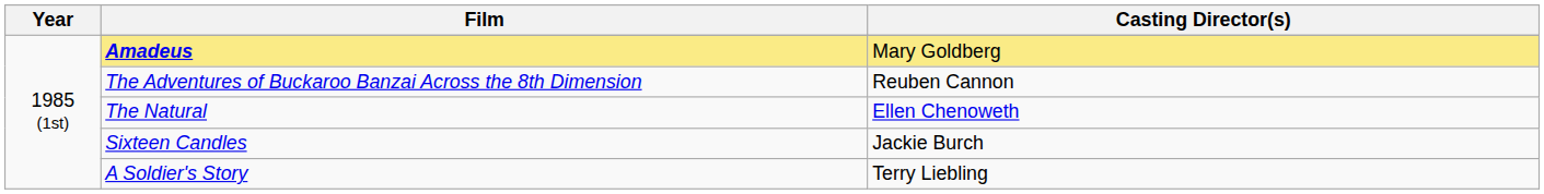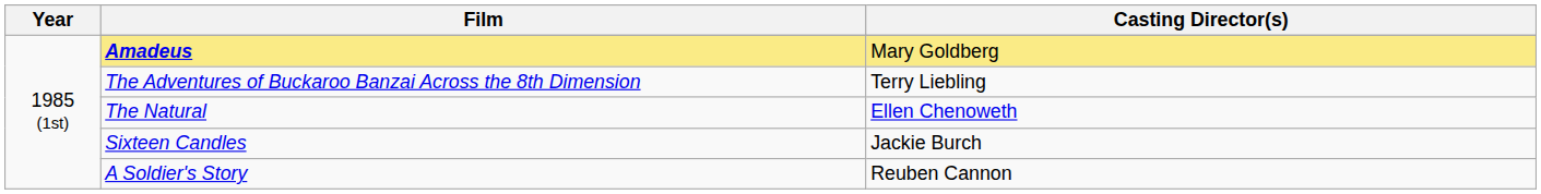 <table class="wikitable" style="width:100%">
 <tr bgcolor="#bebebe">
 <th width="5%">Year</th>
 <th width="40%">Film</th>
 <th width="35%">Casting Director(s)</th>
 </tr>
 <tr>
 <td rowspan=6 style="text-align:center">1985<br><small>(1st)</small><br></td>
 </tr>
 <tr style="background:#FAEB86">
 <td><strong><em><a href='#'>Amadeus</a></em></strong></td>
 <td>Mary Goldberg</td>
 </tr>
 <tr>
 <td><em><a href='#'>The Adventures of Buckaroo Banzai Across the 8th Dimension</a></em></td>
-<td>Reuben Cannon</td>
+<td>Terry Liebling</td>
 </tr>
 <tr>
 <td><em><a href='#'>The Natural</a></em></td>
 <td><a href='#'>Ellen Chenoweth</a></td>
 </tr>
 <tr>
 <td><em><a href='#'>Sixteen Candles</a></em></td>
 <td>Jackie Burch</td>
 </tr>
 <tr>
 <td><em><a href='#'>A Soldier's Story</a></em></td>
-<td>Terry Liebling</td>
+<td>Reuben Cannon</td>
 </tr>
 </table>
